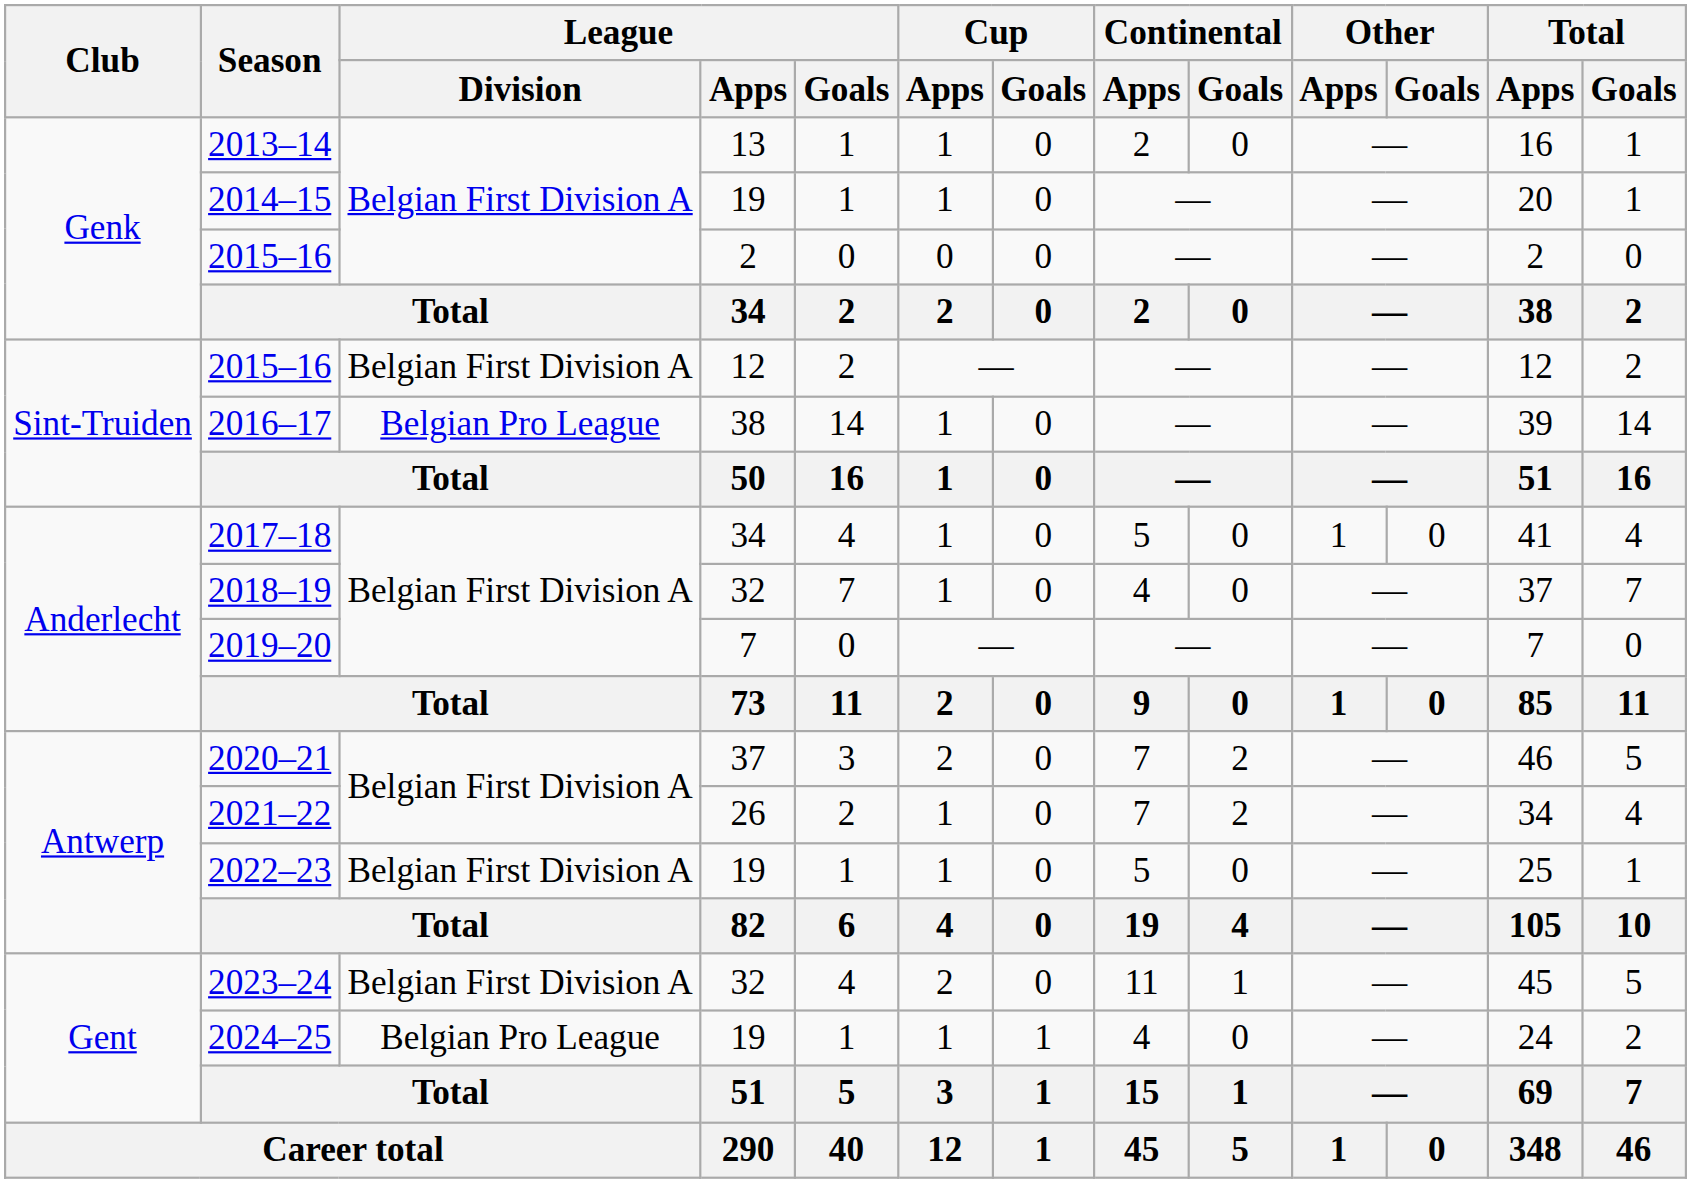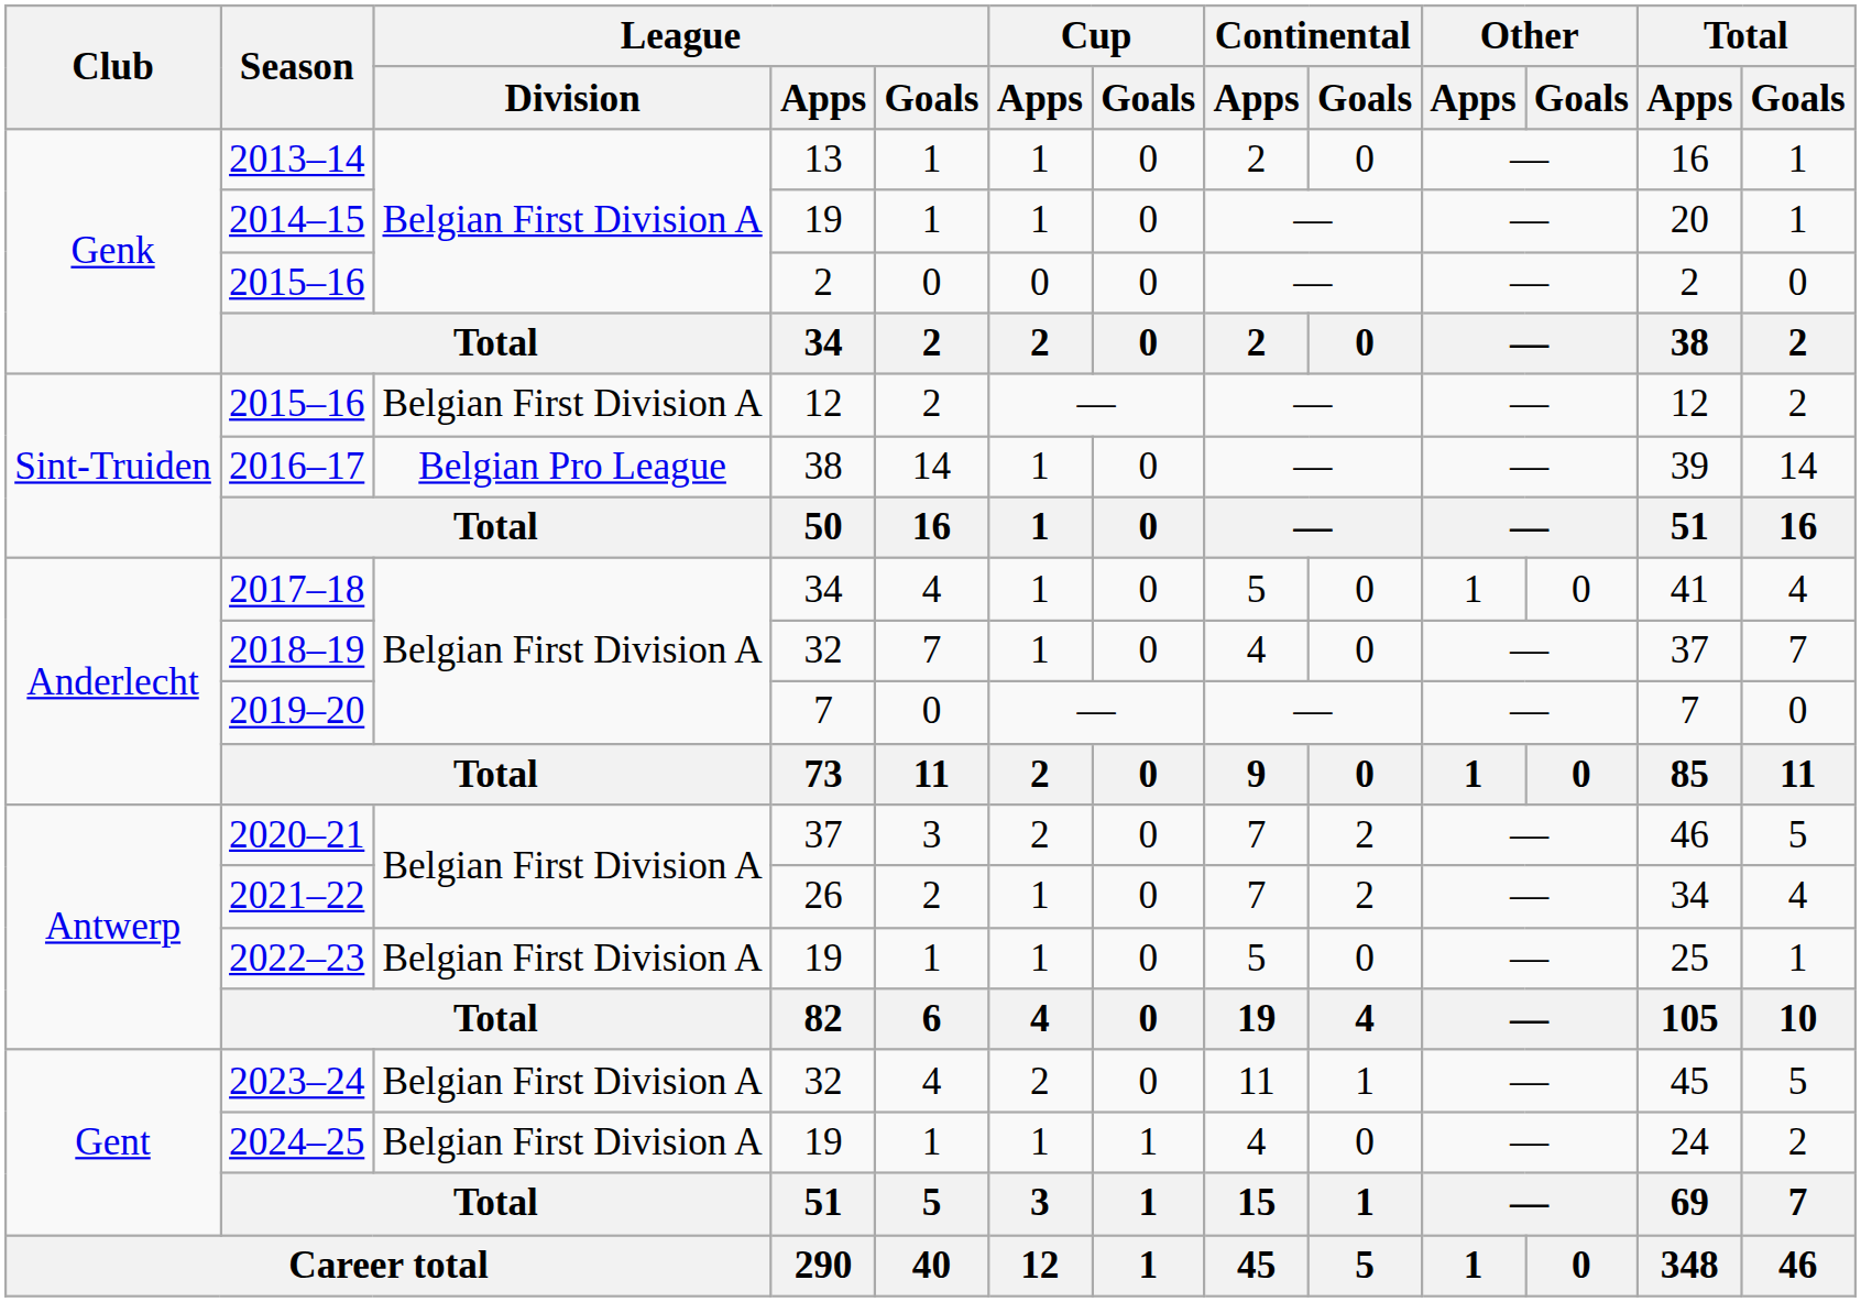 <table class="wikitable" style="text-align:center">
 <tr>
 <th rowspan="2">Club</th>
 <th rowspan="2">Season</th>
 <th colspan="3">League</th>
 <th colspan="2">Cup</th>
 <th colspan="2">Continental</th>
 <th colspan="2">Other</th>
 <th colspan="2">Total</th>
 </tr>
 <tr>
 <th>Division</th>
 <th>Apps</th>
 <th>Goals</th>
 <th>Apps</th>
 <th>Goals</th>
 <th>Apps</th>
 <th>Goals</th>
 <th>Apps</th>
 <th>Goals</th>
 <th>Apps</th>
 <th>Goals</th>
 </tr>
 <tr>
 <td rowspan="4"><a href='#'>Genk</a></td>
 <td><a href='#'>2013–14</a></td>
 <td rowspan="3"><a href='#'>Belgian First Division A</a></td>
 <td>13</td>
 <td>1</td>
 <td>1</td>
 <td>0</td>
 <td>2</td>
 <td>0</td>
 <td colspan="2">—</td>
 <td>16</td>
 <td>1</td>
 </tr>
 <tr>
 <td><a href='#'>2014–15</a></td>
 <td>19</td>
 <td>1</td>
 <td>1</td>
 <td>0</td>
 <td colspan="2">—</td>
 <td colspan="2">—</td>
 <td>20</td>
 <td>1</td>
 </tr>
 <tr>
 <td><a href='#'>2015–16</a></td>
 <td>2</td>
 <td>0</td>
 <td>0</td>
 <td>0</td>
 <td colspan="2">—</td>
 <td colspan="2">—</td>
 <td>2</td>
 <td>0</td>
 </tr>
 <tr>
 <th colspan="2">Total</th>
 <th>34</th>
 <th>2</th>
 <th>2</th>
 <th>0</th>
 <th>2</th>
 <th>0</th>
 <th colspan="2">—</th>
 <th>38</th>
 <th>2</th>
 </tr>
 <tr>
 <td rowspan="3"><a href='#'>Sint-Truiden</a></td>
 <td><a href='#'>2015–16</a></td>
 <td>Belgian First Division A</td>
 <td>12</td>
 <td>2</td>
 <td colspan="2">—</td>
 <td colspan="2">—</td>
 <td colspan="2">—</td>
 <td>12</td>
 <td>2</td>
 </tr>
 <tr>
 <td><a href='#'>2016–17</a></td>
 <td><a href='#'>Belgian Pro League</a></td>
 <td>38</td>
 <td>14</td>
 <td>1</td>
 <td>0</td>
 <td colspan="2">—</td>
 <td colspan="2">—</td>
 <td>39</td>
 <td>14</td>
 </tr>
 <tr>
 <th colspan="2">Total</th>
 <th>50</th>
 <th>16</th>
 <th>1</th>
 <th>0</th>
 <th colspan="2">—</th>
 <th colspan="2">—</th>
 <th>51</th>
 <th>16</th>
 </tr>
 <tr>
 <td rowspan="4"><a href='#'>Anderlecht</a></td>
 <td><a href='#'>2017–18</a></td>
 <td rowspan="3">Belgian First Division A</td>
 <td>34</td>
 <td>4</td>
 <td>1</td>
 <td>0</td>
 <td>5</td>
 <td>0</td>
 <td>1</td>
 <td>0</td>
 <td>41</td>
 <td>4</td>
 </tr>
 <tr>
 <td><a href='#'>2018–19</a></td>
 <td>32</td>
 <td>7</td>
 <td>1</td>
 <td>0</td>
 <td>4</td>
 <td>0</td>
 <td colspan="2">—</td>
 <td>37</td>
 <td>7</td>
 </tr>
 <tr>
 <td><a href='#'>2019–20</a></td>
 <td>7</td>
 <td>0</td>
 <td colspan="2">—</td>
 <td colspan="2">—</td>
 <td colspan="2">—</td>
 <td>7</td>
 <td>0</td>
 </tr>
 <tr>
 <th colspan="2">Total</th>
 <th>73</th>
 <th>11</th>
 <th>2</th>
 <th>0</th>
 <th>9</th>
 <th>0</th>
 <th>1</th>
 <th>0</th>
 <th>85</th>
 <th>11</th>
 </tr>
 <tr>
 <td rowspan="4"><a href='#'>Antwerp</a></td>
 <td><a href='#'>2020–21</a></td>
 <td rowspan="2">Belgian First Division A</td>
 <td>37</td>
 <td>3</td>
 <td>2</td>
 <td>0</td>
 <td>7</td>
 <td>2</td>
 <td colspan="2">—</td>
 <td>46</td>
 <td>5</td>
 </tr>
 <tr>
 <td><a href='#'>2021–22</a></td>
 <td>26</td>
 <td>2</td>
 <td>1</td>
 <td>0</td>
 <td>7</td>
 <td>2</td>
 <td colspan="2">—</td>
 <td>34</td>
 <td>4</td>
 </tr>
 <tr>
 <td><a href='#'>2022–23</a></td>
 <td>Belgian First Division A</td>
 <td>19</td>
 <td>1</td>
 <td>1</td>
 <td>0</td>
 <td>5</td>
 <td>0</td>
 <td colspan="2">—</td>
 <td>25</td>
 <td>1</td>
 </tr>
 <tr>
 <th colspan="2">Total</th>
 <th>82</th>
 <th>6</th>
 <th>4</th>
 <th>0</th>
 <th>19</th>
 <th>4</th>
 <th colspan="2">—</th>
 <th>105</th>
 <th>10</th>
 </tr>
 <tr>
 <td rowspan="3"><a href='#'>Gent</a></td>
 <td><a href='#'>2023–24</a></td>
 <td>Belgian First Division A</td>
 <td>32</td>
 <td>4</td>
 <td>2</td>
 <td>0</td>
 <td>11</td>
 <td>1</td>
 <td colspan="2">—</td>
 <td>45</td>
 <td>5</td>
 </tr>
 <tr>
 <td><a href='#'>2024–25</a></td>
-<td>Belgian Pro League</td>
+<td>Belgian First Division A</td>
 <td>19</td>
 <td>1</td>
 <td>1</td>
 <td>1</td>
 <td>4</td>
 <td>0</td>
 <td colspan="2">—</td>
 <td>24</td>
 <td>2</td>
 </tr>
 <tr>
 <th colspan="2">Total</th>
 <th>51</th>
 <th>5</th>
 <th>3</th>
 <th>1</th>
 <th>15</th>
 <th>1</th>
 <th colspan="2">—</th>
 <th>69</th>
 <th>7</th>
 </tr>
 <tr>
 <th colspan="3">Career total</th>
 <th>290</th>
 <th>40</th>
 <th>12</th>
 <th>1</th>
 <th>45</th>
 <th>5</th>
 <th>1</th>
 <th>0</th>
 <th>348</th>
 <th>46</th>
 </tr>
 </table>
